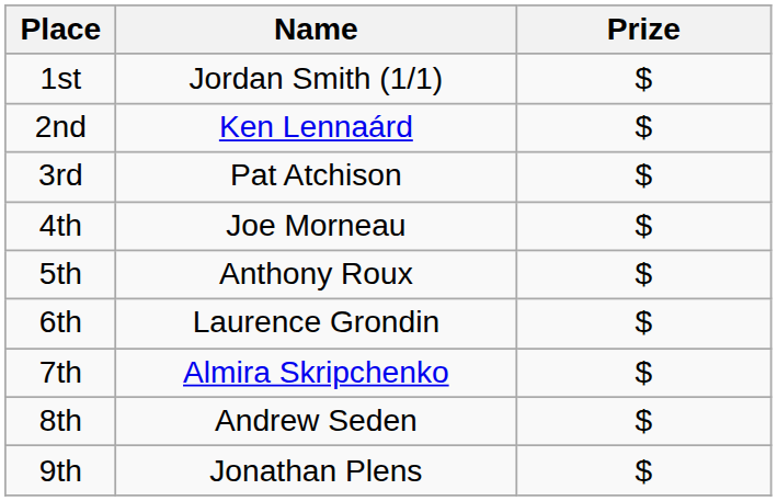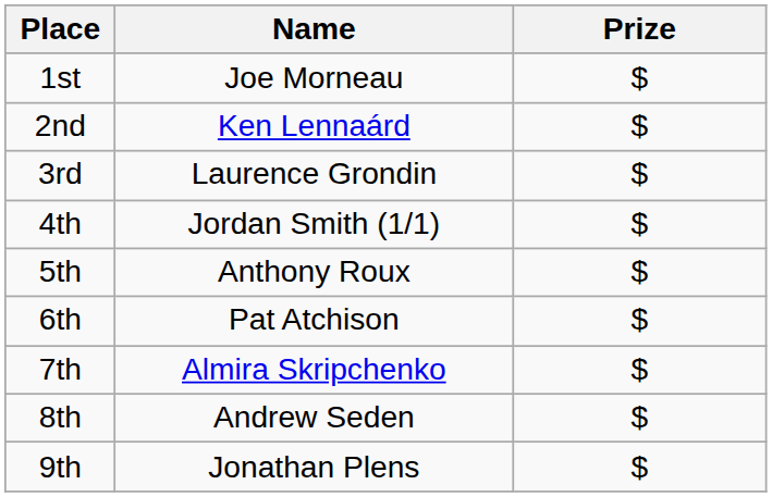 <table class="wikitable">
 <tr>
 <th width="50">Place</th>
 <th width="200">Name</th>
 <th width="125">Prize</th>
 </tr>
 <tr>
 <td align = "center">1st</td>
-<td align = "center">Jordan Smith (1/1)</td>
+<td align = "center">Joe Morneau</td>
 <td align = "center">$</td>
 </tr>
 <tr>
 <td align = "center">2nd</td>
 <td align = "center"><a href='#'>Ken Lennaárd</a></td>
 <td align = "center">$</td>
 </tr>
 <tr>
 <td align = "center">3rd</td>
-<td align = "center">Pat Atchison</td>
+<td align = "center">Laurence Grondin</td>
 <td align = "center">$</td>
 </tr>
 <tr>
 <td align = "center">4th</td>
-<td align = "center">Joe Morneau</td>
+<td align = "center">Jordan Smith (1/1)</td>
 <td align = "center">$</td>
 </tr>
 <tr>
 <td align = "center">5th</td>
 <td align = "center">Anthony Roux</td>
 <td align = "center">$</td>
 </tr>
 <tr>
 <td align = "center">6th</td>
-<td align = "center">Laurence Grondin</td>
+<td align = "center">Pat Atchison</td>
 <td align = "center">$</td>
 </tr>
 <tr>
 <td align = "center">7th</td>
 <td align = "center"><a href='#'>Almira Skripchenko</a></td>
 <td align = "center">$</td>
 </tr>
 <tr>
 <td align = "center">8th</td>
 <td align = "center">Andrew Seden</td>
 <td align = "center">$</td>
 </tr>
 <tr>
 <td align = "center">9th</td>
 <td align = "center">Jonathan Plens</td>
 <td align = "center">$</td>
 </tr>
 </table>
